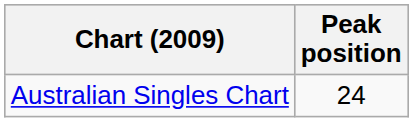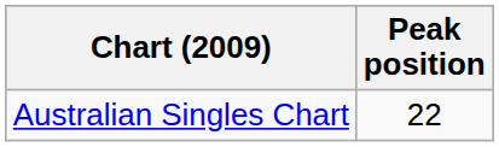 <table class="wikitable">
 <tr>
 <th>Chart (2009)</th>
 <th>Peak<br>position</th>
 </tr>
 <tr>
 <td><a href='#'>Australian Singles Chart</a></td>
-<td style="text-align:center;">24</td>
+<td style="text-align:center;">22</td>
 </tr>
 </table>
